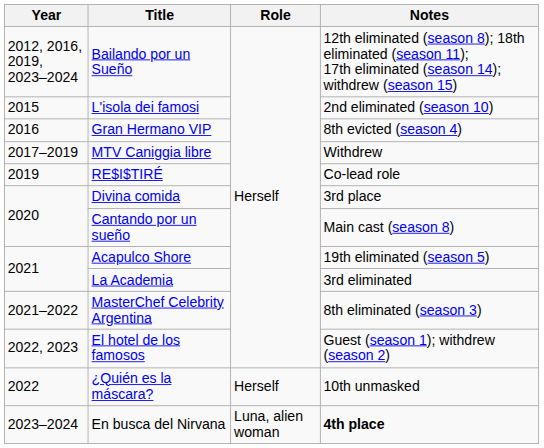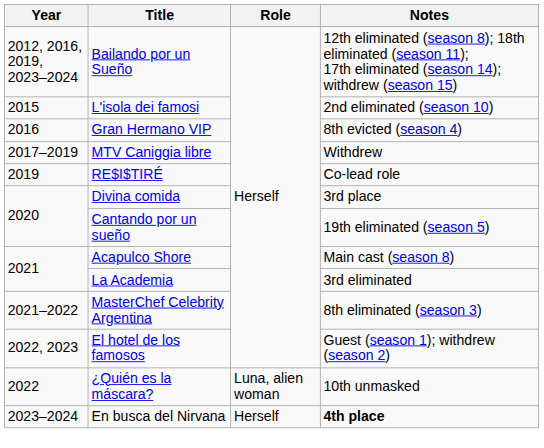 <table class="wikitable">
 <tr>
 <th>Year</th>
 <th>Title</th>
 <th>Role</th>
 <th>Notes</th>
 </tr>
 <tr>
 <td>2012, 2016, 2019, <br>2023–2024</td>
 <td><em><a href='#'></em>Bailando por un Sueño<em></a></td>
 <td rowspan="11">Herself</td>
 <td>12th eliminated (<a href='#'>season 8</a>); 18th eliminated (<a href='#'>season 11</a>);<br> 17th eliminated (<a href='#'>season 14</a>); withdrew (<a href='#'>season 15</a>)</td>
 </tr>
 <tr>
 <td>2015</td>
 <td></em><a href='#'>L'isola dei famosi</a><em></td>
 <td>2nd eliminated (<a href='#'>season 10</a>)</td>
 </tr>
 <tr>
 <td>2016</td>
 <td></em><a href='#'>Gran Hermano VIP</a><em></td>
 <td>8th evicted (<a href='#'>season 4</a>)</td>
 </tr>
 <tr>
 <td>2017–2019</td>
 <td></em><a href='#'>MTV Caniggia libre</a><em></td>
 <td>Withdrew</td>
 </tr>
 <tr>
 <td>2019</td>
 <td></em><a href='#'>RE$I$TIRÉ</a><em></td>
 <td>Co-lead role</td>
 </tr>
 <tr>
 <td rowspan="2">2020</td>
 <td></em><a href='#'>Divina comida</a><em></td>
 <td>3rd place</td>
 </tr>
 <tr>
 <td></em><a href='#'>Cantando por un sueño</a><em></td>
-<td>Main cast (<a href='#'>season 8</a>)</td>
+<td>19th eliminated (<a href='#'>season 5</a>)</td>
 </tr>
 <tr>
 <td rowspan="2">2021</td>
 <td></em><a href='#'>Acapulco Shore</a><em></td>
-<td>19th eliminated (<a href='#'>season 5</a>)</td>
+<td>Main cast (<a href='#'>season 8</a>)</td>
 </tr>
 <tr>
 <td></em><a href='#'>La Academia</a><em></td>
 <td>3rd eliminated</td>
 </tr>
 <tr>
 <td>2021–2022</td>
 <td></em><a href='#'>MasterChef Celebrity Argentina</a><em></td>
 <td>8th eliminated (<a href='#'>season 3</a>)</td>
 </tr>
 <tr>
 <td>2022, 2023</td>
 <td></em><a href='#'>El hotel de los famosos</a><em></td>
 <td>Guest (<a href='#'>season 1</a>); withdrew (<a href='#'>season 2</a>)</td>
 </tr>
 <tr>
 <td>2022</td>
 <td></em><a href='#'>¿Quién es la máscara?</a><em></td>
-<td>Herself</td>
+<td>Luna, alien woman</td>
 <td>10th unmasked</td>
 </tr>
 <tr>
 <td>2023–2024</td>
 <td></em>En busca del Nirvana<em></td>
-<td>Luna, alien woman</td>
+<td>Herself</td>
 <td><strong>4th place</strong></td>
 </tr>
 </table>
